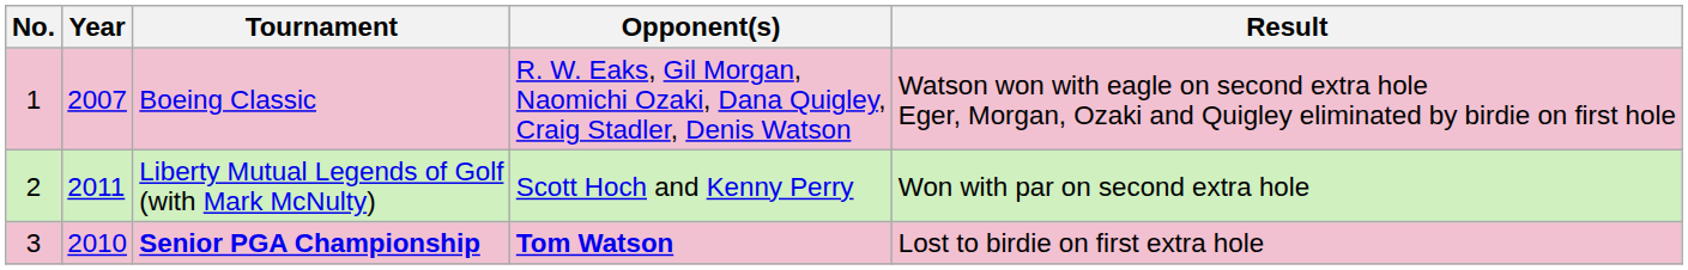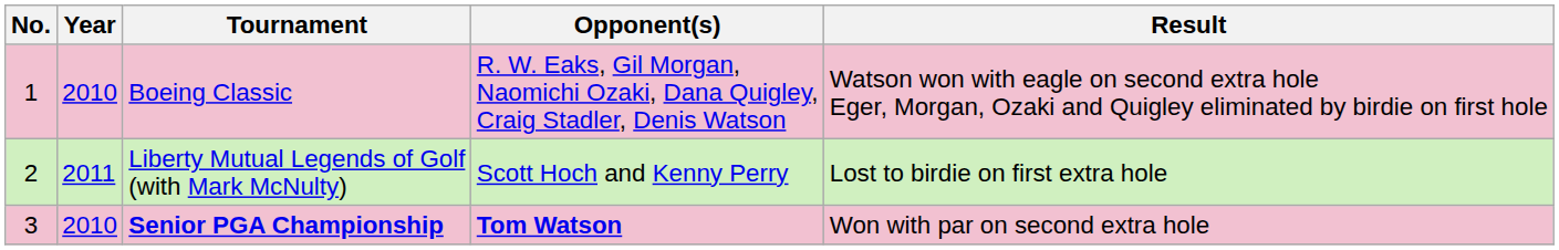 <table class="wikitable" style="font-size:95%;">
 <tr>
 <th>No.</th>
 <th>Year</th>
 <th>Tournament</th>
 <th>Opponent(s)</th>
 <th>Result</th>
 </tr>
 <tr style="background:#F2C1D1;">
 <td align=center>1</td>
-<td><a href='#'>2007</a></td>
+<td><a href='#'>2010</a></td>
 <td><a href='#'>Boeing Classic</a></td>
 <td> <a href='#'>R. W. Eaks</a>,  <a href='#'>Gil Morgan</a>,<br> <a href='#'>Naomichi Ozaki</a>,  <a href='#'>Dana Quigley</a>,<br> <a href='#'>Craig Stadler</a>,  <a href='#'>Denis Watson</a></td>
 <td>Watson won with eagle on second extra hole<br>Eger, Morgan, Ozaki and Quigley eliminated by birdie on first hole</td>
 </tr>
 <tr style="background:#D0F0C0;">
 <td align=center>2</td>
 <td><a href='#'>2011</a></td>
 <td><a href='#'>Liberty Mutual Legends of Golf</a> <br>(with  <a href='#'>Mark McNulty</a>)</td>
 <td> <a href='#'>Scott Hoch</a> and  <a href='#'>Kenny Perry</a></td>
-<td>Won with par on second extra hole</td>
+<td>Lost to birdie on first extra hole</td>
 </tr>
 <tr style="background:#F2C1D1;">
 <td align=center>3</td>
 <td><a href='#'>2010</a></td>
 <td><strong><a href='#'>Senior PGA Championship</a></strong></td>
 <td><strong> <a href='#'>Tom Watson</a></strong></td>
-<td>Lost to birdie on first extra hole</td>
+<td>Won with par on second extra hole</td>
 </tr>
 </table>
